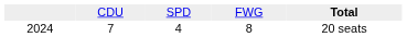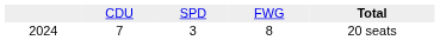 <table border="0" cellpadding="2" cellspacing="0" width="60%">
 <tr bgcolor="#eeeeee" align="center">
 <td></td>
 <td><a href='#'>CDU</a></td>
 <td><a href='#'>SPD</a></td>
 <td><a href='#'>FWG</a></td>
 <td><strong>Total</strong></td>
 </tr>
 <tr align="center">
 <td>2024</td>
 <td>7</td>
-<td>4</td>
+<td>3</td>
 <td>8</td>
 <td>20 seats</td>
 </tr>
 </table>
